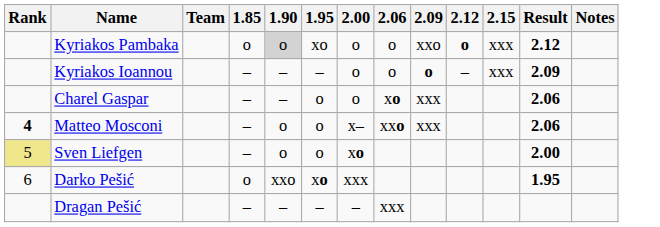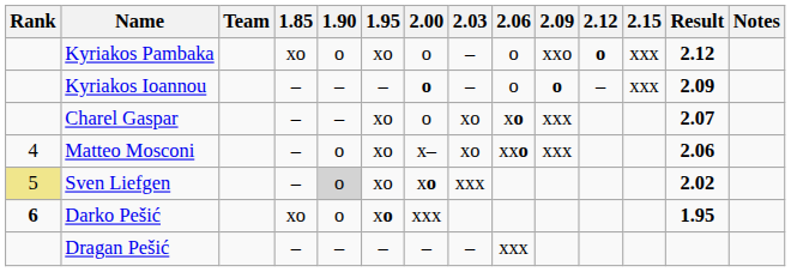 <table class="wikitable sortable" style="text-align:center;font-size:95%">
 <tr>
 <th>Rank</th>
 <th>Name</th>
 <th>Team</th>
 <th>1.85</th>
 <th>1.90</th>
 <th>1.95</th>
 <th>2.00</th>
+<th>2.03</th>
 <th>2.06</th>
 <th>2.09</th>
 <th>2.12</th>
 <th>2.15</th>
 <th>Result</th>
 <th>Notes</th>
 </tr>
 <tr>
 <td></td>
 <td align="left"><a href='#'>Kyriakos Pambaka</a></td>
 <td align=left></td>
-<td>o</td>
-<td style="background: lightgrey;">o</td>
 <td>xo</td>
 <td>o</td>
+<td>xo</td>
+<td>o</td>
+<td>–</td>
 <td>o</td>
 <td>xxo</td>
 <td><strong>o</strong></td>
 <td>xxx</td>
 <td><strong>2.12</strong></td>
 <td></td>
 </tr>
 <tr>
 <td></td>
 <td align="left"><a href='#'>Kyriakos Ioannou</a></td>
 <td align=left></td>
 <td>–</td>
 <td>–</td>
 <td>–</td>
-<td>o</td>
+<td><strong>o</strong></td>
+<td>–</td>
 <td>o</td>
 <td><strong>o</strong></td>
 <td>–</td>
 <td>xxx</td>
 <td><strong>2.09</strong></td>
 <td></td>
 </tr>
 <tr>
 <td></td>
 <td align="left"><a href='#'>Charel Gaspar</a></td>
 <td align=left></td>
 <td>–</td>
 <td>–</td>
+<td>xo</td>
 <td>o</td>
-<td>o</td>
+<td>xo</td>
 <td>x<strong>o</strong></td>
 <td>xxx</td>
 <td></td>
 <td></td>
-<td><strong>2.06</strong></td>
+<td><strong>2.07</strong></td>
 <td></td>
 </tr>
 <tr>
-<td><strong>4</strong></td>
+<td>4</td>
 <td align="left"><a href='#'>Matteo Mosconi</a></td>
 <td align=left></td>
 <td>–</td>
 <td>o</td>
-<td>o</td>
+<td>xo</td>
 <td>x–</td>
+<td>xo</td>
 <td>xx<strong>o</strong></td>
 <td>xxx</td>
 <td></td>
 <td></td>
 <td><strong>2.06</strong></td>
 <td></td>
 </tr>
 <tr>
 <td style="background: khaki;">5</td>
 <td align="left"><a href='#'>Sven Liefgen</a></td>
 <td align=left></td>
 <td>–</td>
-<td>o</td>
-<td>o</td>
+<td style="background: lightgrey;">o</td>
+<td>xo</td>
 <td>x<strong>o</strong></td>
+<td>xxx</td>
 <td></td>
 <td></td>
 <td></td>
 <td></td>
-<td><strong>2.00</strong></td>
+<td><strong>2.02</strong></td>
 <td></td>
 </tr>
 <tr>
-<td>6</td>
+<td><strong>6</strong></td>
 <td align="left"><a href='#'>Darko Pešić</a></td>
 <td align=left></td>
+<td>xo</td>
 <td>o</td>
-<td>xxo</td>
 <td>x<strong>o</strong></td>
 <td>xxx</td>
+<td></td>
 <td></td>
 <td></td>
 <td></td>
 <td></td>
 <td><strong>1.95</strong></td>
 <td></td>
 </tr>
 <tr>
 <td></td>
 <td align="left"><a href='#'>Dragan Pešić</a></td>
 <td align=left></td>
 <td>–</td>
 <td>–</td>
 <td>–</td>
 <td>–</td>
+<td>–</td>
 <td>xxx</td>
 <td></td>
 <td></td>
 <td></td>
 <td><strong></strong></td>
 <td></td>
 </tr>
 </table>
